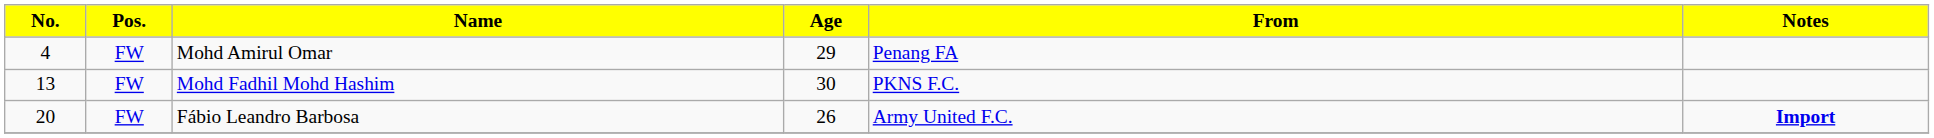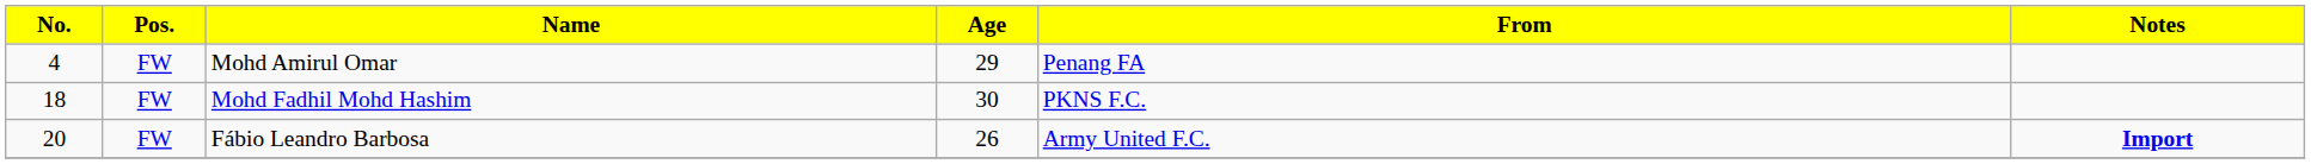 <table class="wikitable sortable" style="text-align:center; font-size:90%; width:90%;">
 <tr>
 <th style="background:Yellow; color:Black; width:2%">No.</th>
 <th style="background:Yellow; color:Black; width:2%">Pos.</th>
 <th style="background:Yellow; color:Black; width:15%">Name</th>
 <th style="background:Yellow; color:Black; width:2%">Age</th>
 <th style="background:Yellow; color:Black; width:20%">From</th>
 <th style="background:Yellow; color:Black; width:6%">Notes</th>
 </tr>
 <tr>
 <td>4</td>
 <td><a href='#'>FW</a></td>
 <td align=left> Mohd Amirul Omar</td>
 <td>29</td>
 <td align=left> <a href='#'>Penang FA</a></td>
 <td></td>
 </tr>
 <tr>
-<td>13</td>
+<td>18</td>
 <td><a href='#'>FW</a></td>
 <td align=left> <a href='#'>Mohd Fadhil Mohd Hashim</a></td>
 <td>30</td>
 <td align=left> <a href='#'>PKNS F.C.</a></td>
 <td></td>
 </tr>
 <tr>
 <td>20</td>
 <td><a href='#'>FW</a></td>
 <td align=left> Fábio Leandro Barbosa</td>
 <td>26</td>
 <td align=left> <a href='#'>Army United F.C.</a></td>
 <td><strong><a href='#'>Import</a></strong></td>
 </tr>
 <tr>
 </tr>
 </table>
